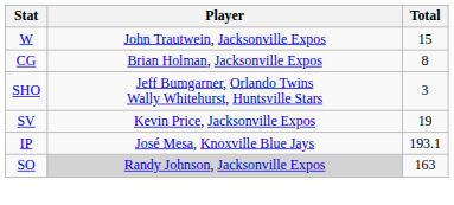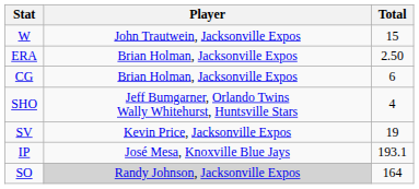 <table class="wikitable" width="40%" style="text-align:center;">
 <tr>
 <th width="5%">Stat</th>
 <th width="60%">Player</th>
 <th width="5%">Total</th>
 </tr>
 <tr>
 <td><a href='#'>W</a></td>
 <td><a href='#'>John Trautwein</a>, <a href='#'>Jacksonville Expos</a></td>
 <td>15</td>
 </tr>
 <tr>
+<td><a href='#'>ERA</a></td>
+<td><a href='#'>Brian Holman</a>, <a href='#'>Jacksonville Expos</a></td>
+<td>2.50</td>
+</tr>
+<tr>
 <td><a href='#'>CG</a></td>
 <td><a href='#'>Brian Holman</a>, <a href='#'>Jacksonville Expos</a></td>
-<td>8</td>
+<td>6</td>
 </tr>
 <tr>
 <td><a href='#'>SHO</a></td>
 <td><a href='#'>Jeff Bumgarner</a>, <a href='#'>Orlando Twins</a> <br> <a href='#'>Wally Whitehurst</a>, <a href='#'>Huntsville Stars</a></td>
-<td>3</td>
+<td>4</td>
 </tr>
 <tr>
 <td><a href='#'>SV</a></td>
 <td><a href='#'>Kevin Price</a>, <a href='#'>Jacksonville Expos</a></td>
 <td>19</td>
 </tr>
 <tr>
 <td><a href='#'>IP</a></td>
 <td><a href='#'>José Mesa</a>, <a href='#'>Knoxville Blue Jays</a></td>
 <td>193.1</td>
 </tr>
 <tr>
 <td><a href='#'>SO</a></td>
 <td style="background: lightgrey;"><a href='#'>Randy Johnson</a>, <a href='#'>Jacksonville Expos</a></td>
-<td>163</td>
+<td>164</td>
 </tr>
 </table>
